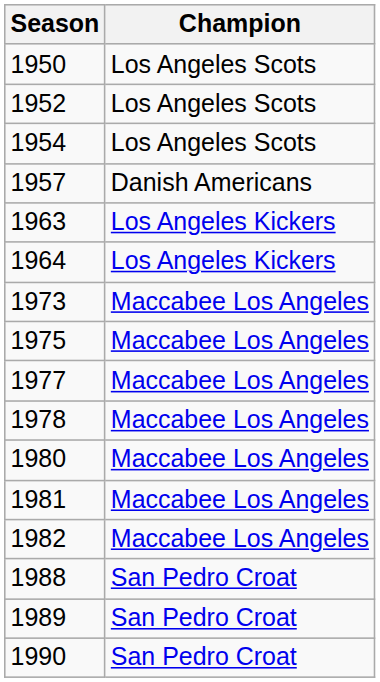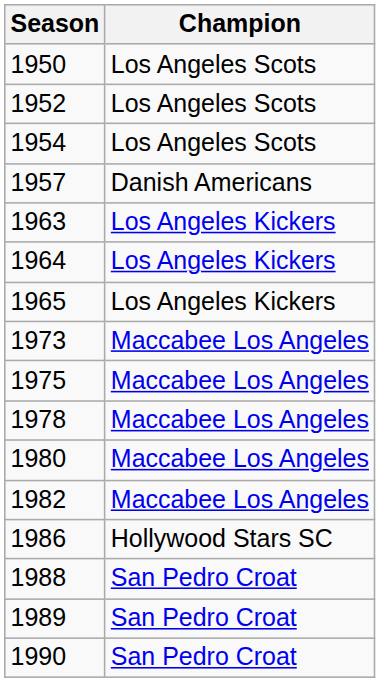 <table class="wikitable">
 <tr>
 <th>Season</th>
 <th>Champion</th>
 </tr>
 <tr>
 <td>1950</td>
 <td>Los Angeles Scots</td>
 </tr>
 <tr>
 <td>1952</td>
 <td>Los Angeles Scots</td>
 </tr>
 <tr>
 <td>1954</td>
 <td>Los Angeles Scots</td>
 </tr>
 <tr>
 <td>1957</td>
 <td>Danish Americans</td>
 </tr>
 <tr>
 <td>1963</td>
 <td><a href='#'>Los Angeles Kickers</a></td>
 </tr>
 <tr>
 <td>1964</td>
 <td><a href='#'>Los Angeles Kickers</a></td>
 </tr>
 <tr>
+<td>1965</td>
+<td>Los Angeles Kickers</td>
+</tr>
+<tr>
 <td>1973</td>
 <td><a href='#'>Maccabee Los Angeles</a></td>
 </tr>
 <tr>
 <td>1975</td>
-<td><a href='#'>Maccabee Los Angeles</a></td>
-</tr>
-<tr>
-<td>1977</td>
 <td><a href='#'>Maccabee Los Angeles</a></td>
 </tr>
 <tr>
 <td>1978</td>
 <td><a href='#'>Maccabee Los Angeles</a></td>
 </tr>
 <tr>
 <td>1980</td>
 <td><a href='#'>Maccabee Los Angeles</a></td>
 </tr>
 <tr>
-<td>1981</td>
+<td>1982</td>
 <td><a href='#'>Maccabee Los Angeles</a></td>
 </tr>
 <tr>
-<td>1982</td>
-<td><a href='#'>Maccabee Los Angeles</a></td>
+<td>1986</td>
+<td>Hollywood Stars SC</td>
 </tr>
 <tr>
 <td>1988</td>
 <td><a href='#'>San Pedro Croat</a></td>
 </tr>
 <tr>
 <td>1989</td>
 <td><a href='#'>San Pedro Croat</a></td>
 </tr>
 <tr>
 <td>1990</td>
 <td><a href='#'>San Pedro Croat</a></td>
 </tr>
 </table>
